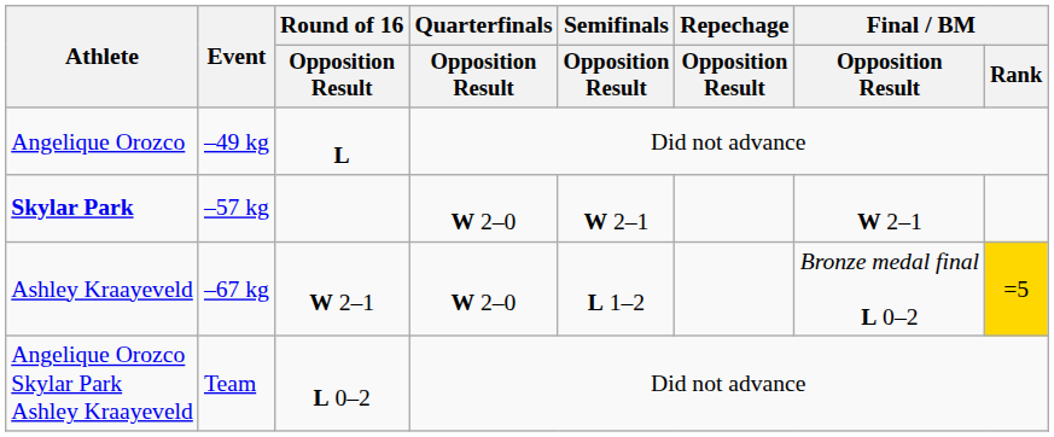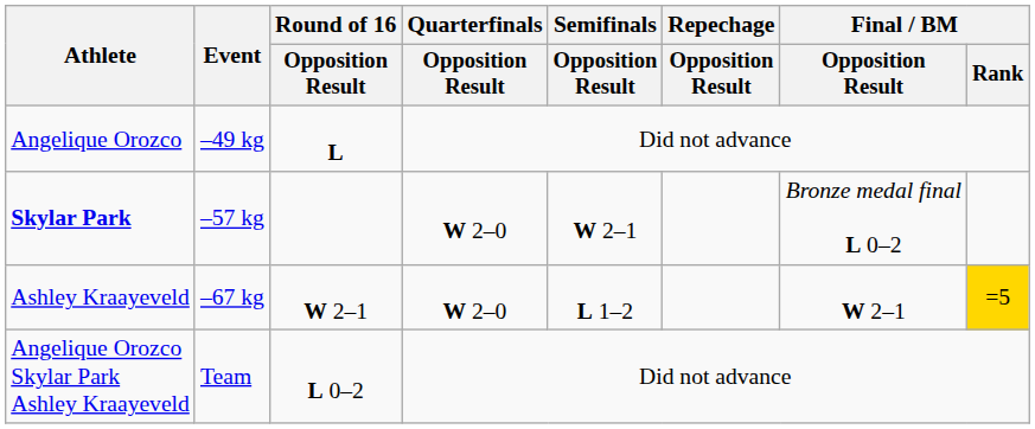 <table class="wikitable" style="font-size:90%">
 <tr>
 <th rowspan=2>Athlete</th>
 <th rowspan=2>Event</th>
 <th>Round of 16</th>
 <th>Quarterfinals</th>
 <th>Semifinals</th>
 <th>Repechage</th>
 <th colspan=2>Final / BM</th>
 </tr>
 <tr style="font-size:95%">
 <th>Opposition<br>Result</th>
 <th>Opposition<br>Result</th>
 <th>Opposition<br>Result</th>
 <th>Opposition<br>Result</th>
 <th>Opposition<br>Result</th>
 <th>Rank</th>
 </tr>
 <tr align=center>
 <td align=left><a href='#'>Angelique Orozco</a></td>
 <td align=left><a href='#'>–49 kg</a></td>
 <td><br><strong>L</strong> </td>
 <td colspan=5>Did not advance</td>
 </tr>
 <tr align=center>
 <td align=left><strong><a href='#'>Skylar Park</a></strong></td>
 <td align=left><a href='#'>–57 kg</a></td>
 <td></td>
 <td><br><strong>W</strong> 2–0</td>
 <td><br><strong>W</strong> 2–1</td>
 <td></td>
-<td><br><strong>W</strong> 2–1</td>
+<td><em>Bronze medal final</em><br><br><strong>L</strong> 0–2</td>
 <td></td>
 </tr>
 <tr align=center>
 <td align=left><a href='#'>Ashley Kraayeveld</a></td>
 <td align=left><a href='#'>–67 kg</a></td>
 <td><br><strong>W</strong> 2–1 </td>
 <td><br><strong>W</strong> 2–0</td>
 <td><br><strong>L</strong> 1–2</td>
 <td></td>
-<td><em>Bronze medal final</em><br><br><strong>L</strong> 0–2</td>
+<td><br><strong>W</strong> 2–1</td>
 <td style="background: gold;">=5</td>
 </tr>
 <tr align=center>
 <td align=left><a href='#'>Angelique Orozco</a><br><a href='#'>Skylar Park</a><br><a href='#'>Ashley Kraayeveld</a></td>
 <td align=left><a href='#'>Team</a></td>
 <td><br><strong>L</strong> 0–2</td>
 <td colspan=5>Did not advance</td>
 </tr>
 </table>
